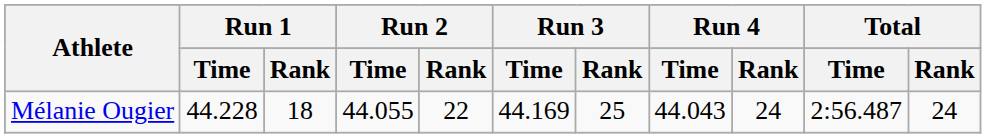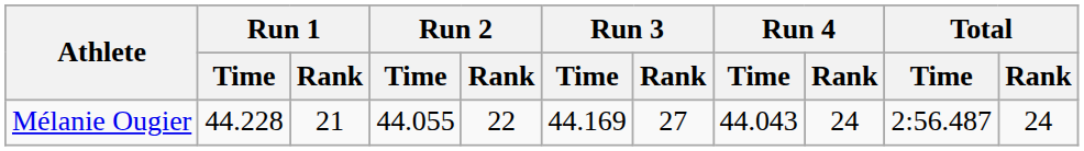 <table class="wikitable" border="1" style="font-size:90%">
 <tr>
 <th rowspan="2">Athlete</th>
 <th colspan="2">Run 1</th>
 <th colspan="2">Run 2</th>
 <th colspan="2">Run 3</th>
 <th colspan="2">Run 4</th>
 <th colspan="2">Total</th>
 </tr>
 <tr>
 <th>Time</th>
 <th>Rank</th>
 <th>Time</th>
 <th>Rank</th>
 <th>Time</th>
 <th>Rank</th>
 <th>Time</th>
 <th>Rank</th>
 <th>Time</th>
 <th>Rank</th>
 </tr>
 <tr>
 <td><a href='#'>Mélanie Ougier</a></td>
 <td align="center">44.228</td>
-<td align="center">18</td>
+<td align="center">21</td>
 <td align="center">44.055</td>
 <td align="center">22</td>
 <td align="center">44.169</td>
-<td align="center">25</td>
+<td align="center">27</td>
 <td align="center">44.043</td>
 <td align="center">24</td>
 <td align="center">2:56.487</td>
 <td align="center">24</td>
 </tr>
 </table>
